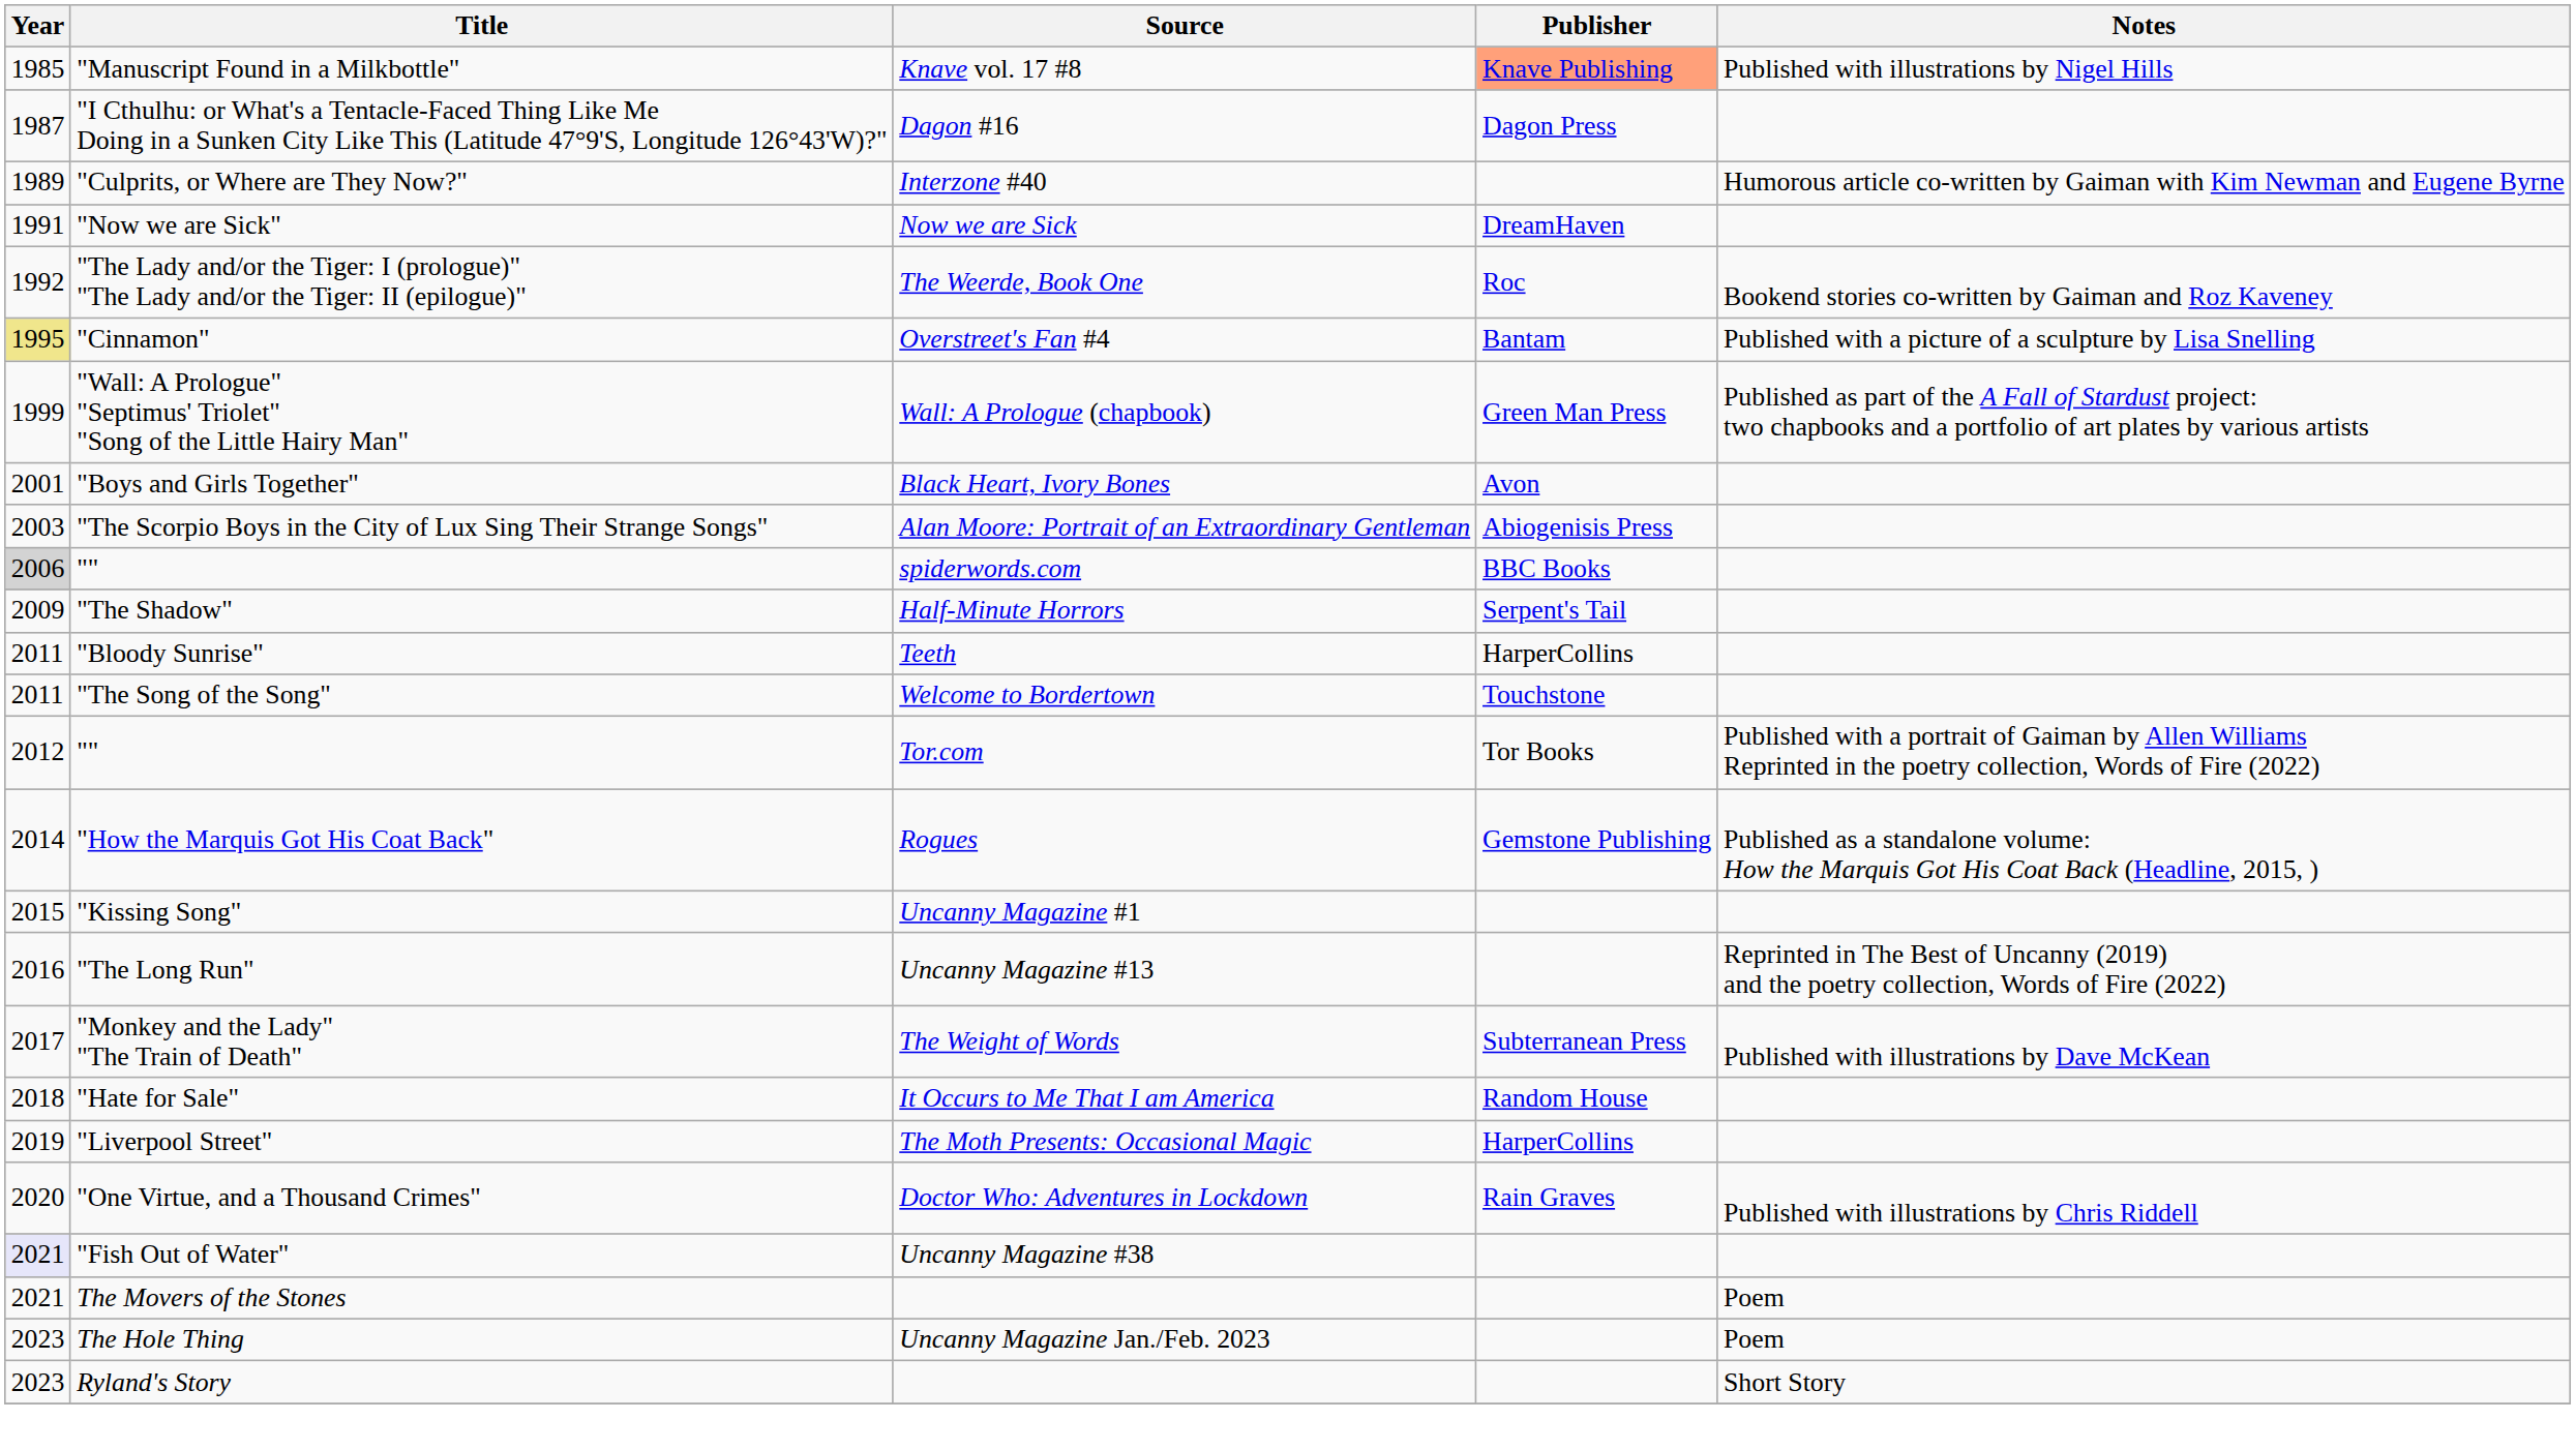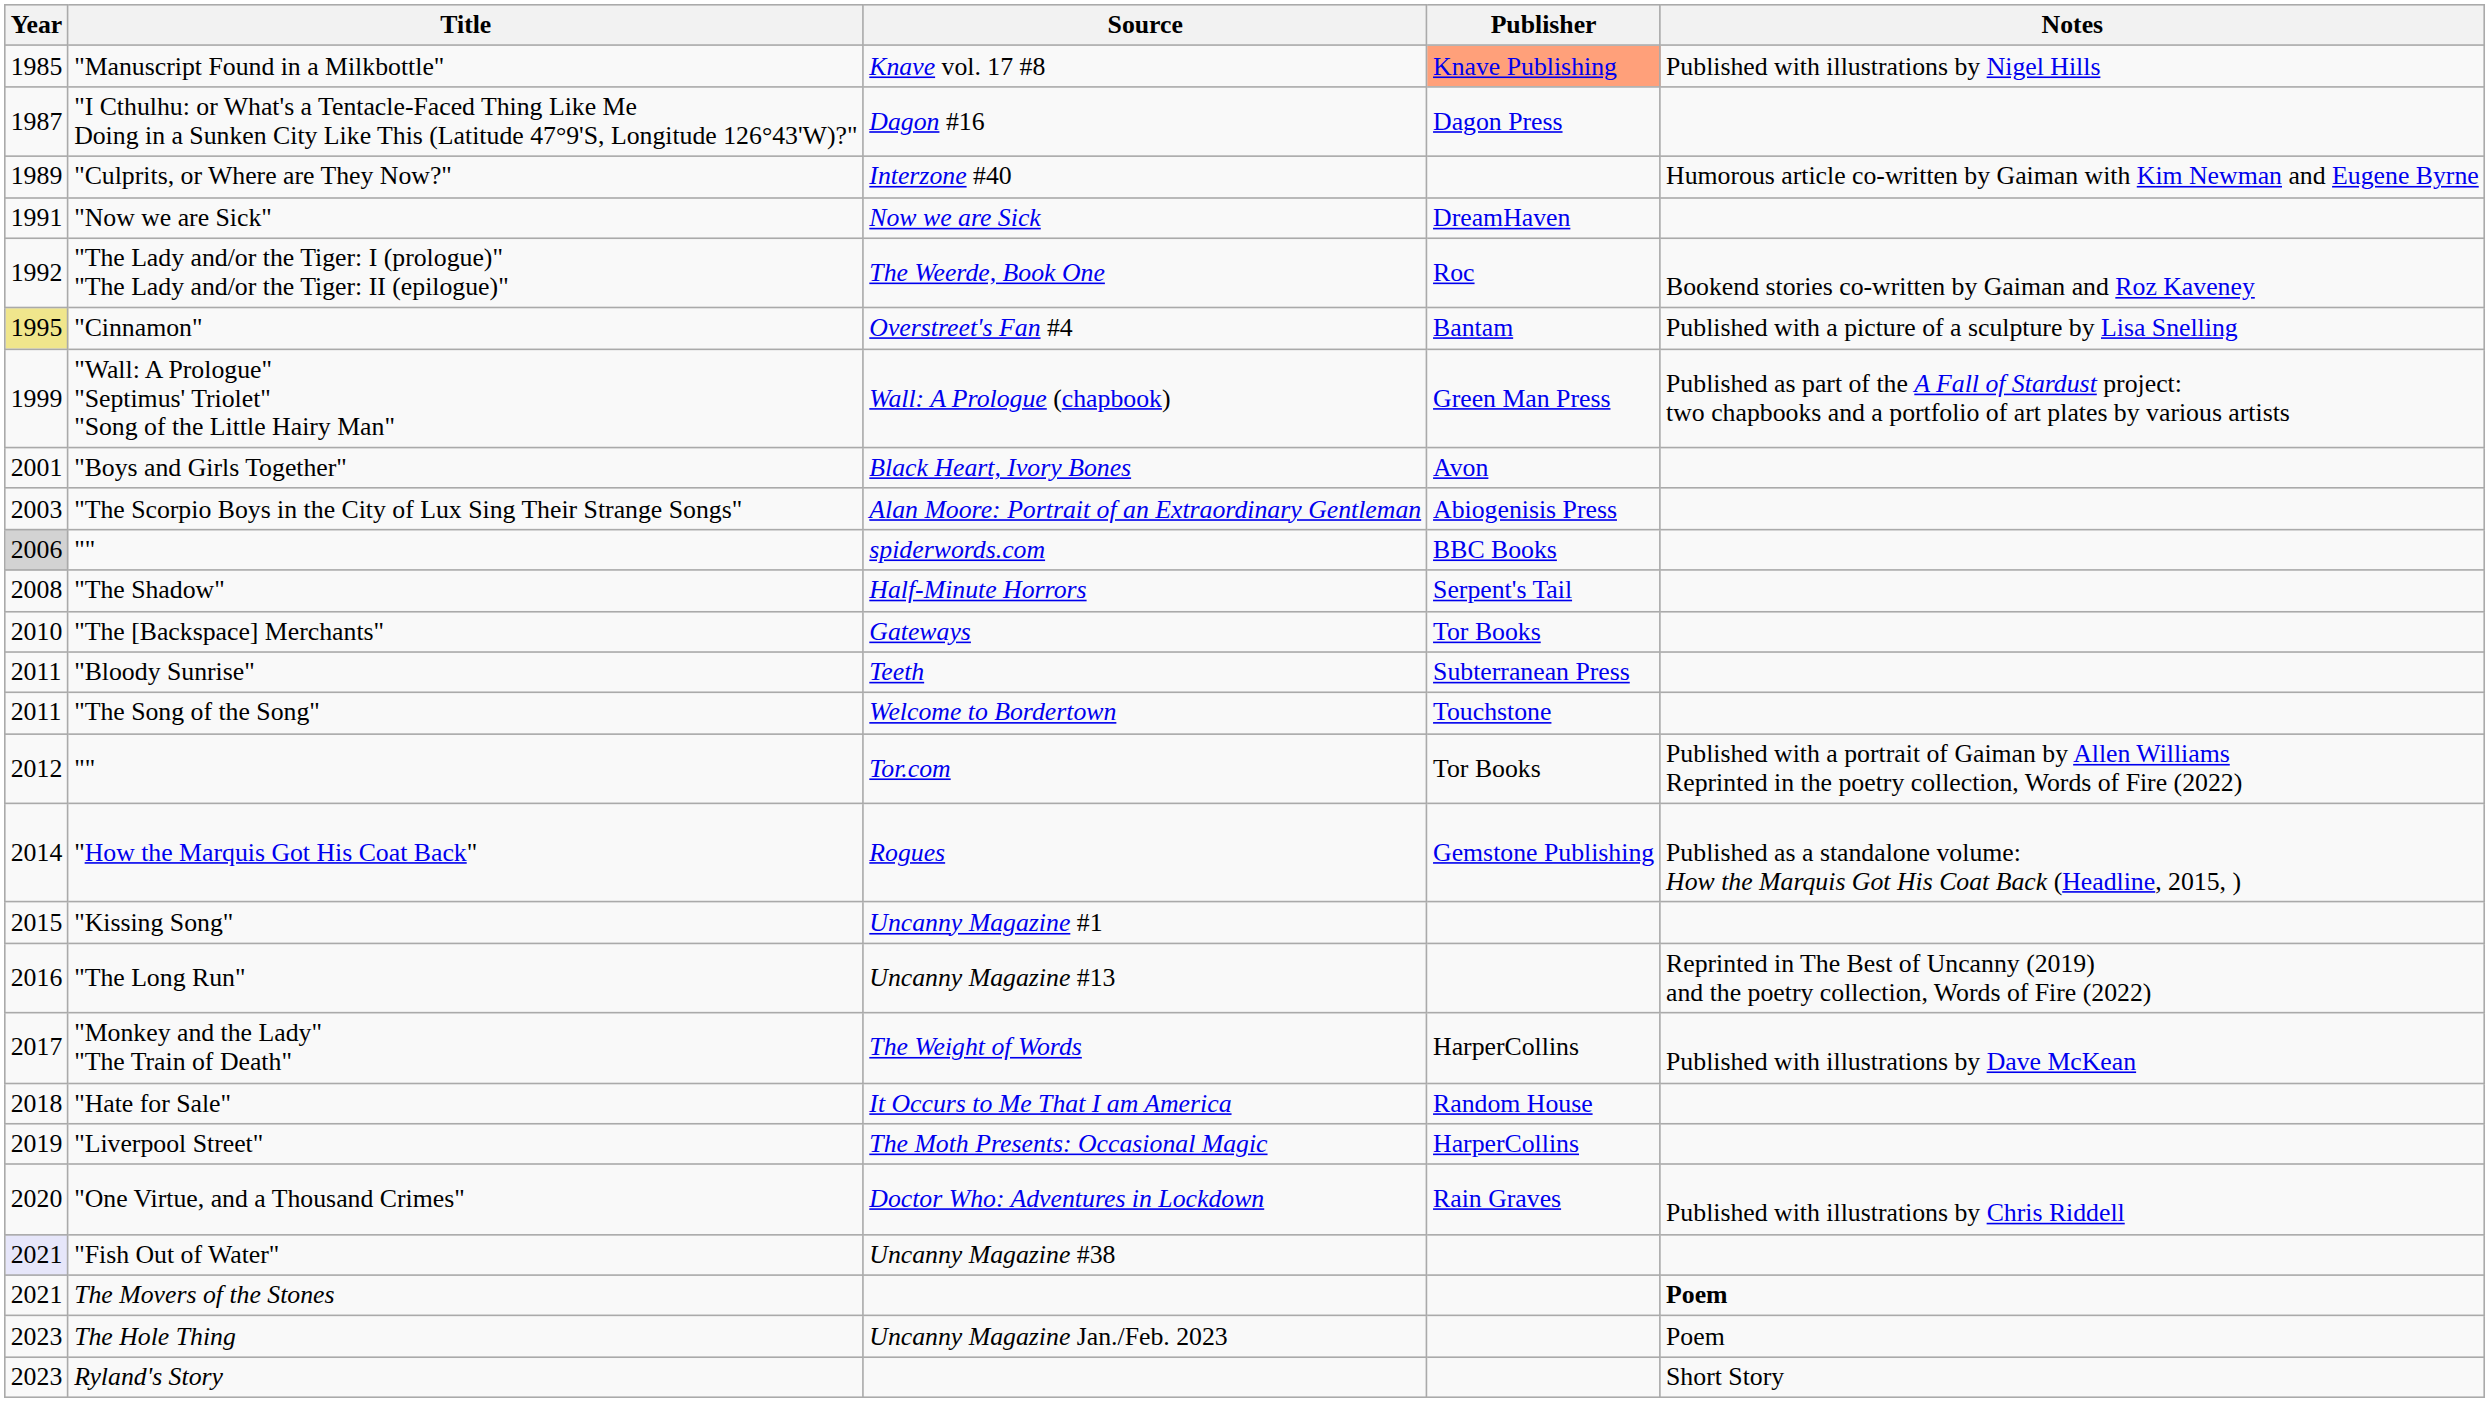 <table class="wikitable sortable">
 <tr>
 <th>Year</th>
 <th>Title</th>
 <th>Source</th>
 <th>Publisher</th>
 <th>Notes</th>
 </tr>
 <tr>
 <td>1985</td>
 <td>"Manuscript Found in a Milkbottle"</td>
 <td><em><a href='#'>Knave</a></em> vol. 17 #8</td>
 <td style="background: lightsalmon;"><a href='#'>Knave Publishing</a></td>
 <td>Published with illustrations by <a href='#'>Nigel Hills</a></td>
 </tr>
 <tr>
 <td>1987</td>
 <td>"I Cthulhu: or What's a Tentacle-Faced Thing Like Me<br>Doing in a Sunken City Like This (Latitude 47°9'S, Longitude 126°43'W)?"</td>
 <td><em><a href='#'>Dagon</a></em> #16</td>
 <td><a href='#'>Dagon Press</a></td>
 <td></td>
 </tr>
 <tr>
 <td>1989</td>
 <td>"Culprits, or Where are They Now?"</td>
 <td><em><a href='#'>Interzone</a></em> #40</td>
 <td></td>
 <td>Humorous article co-written by Gaiman with <a href='#'>Kim Newman</a> and <a href='#'>Eugene Byrne</a></td>
 </tr>
 <tr>
 <td>1991</td>
 <td>"Now we are Sick"</td>
 <td><em><a href='#'>Now we are Sick</a></em></td>
 <td><a href='#'>DreamHaven</a></td>
 <td></td>
 </tr>
 <tr>
 <td>1992</td>
 <td>"The Lady and/or the Tiger: I (prologue)"<br>"The Lady and/or the Tiger: II (epilogue)"</td>
 <td><em><a href='#'>The Weerde, Book One</a></em></td>
 <td><a href='#'>Roc</a></td>
 <td><br>Bookend stories co-written by Gaiman and <a href='#'>Roz Kaveney</a></td>
 </tr>
 <tr>
 <td style="background: khaki;">1995</td>
 <td>"Cinnamon"</td>
 <td><em><a href='#'>Overstreet's Fan</a></em> #4</td>
 <td><a href='#'>Bantam</a></td>
 <td>Published with a picture of a sculpture by <a href='#'>Lisa Snelling</a></td>
 </tr>
 <tr>
 <td>1999</td>
 <td>"Wall: A Prologue"<br>"Septimus' Triolet"<br>"Song of the Little Hairy Man"</td>
 <td><em><a href='#'>Wall: A Prologue</a></em> (<a href='#'>chapbook</a>)</td>
 <td><a href='#'>Green Man Press</a></td>
 <td>Published as part of the <em><a href='#'>A Fall of Stardust</a></em> project:<br>two chapbooks and a portfolio of art plates by various artists</td>
 </tr>
 <tr>
 <td>2001</td>
 <td>"Boys and Girls Together"</td>
 <td><em><a href='#'>Black Heart, Ivory Bones</a></em></td>
 <td><a href='#'>Avon</a></td>
 <td></td>
 </tr>
 <tr>
 <td>2003</td>
 <td>"The Scorpio Boys in the City of Lux Sing Their Strange Songs"</td>
 <td><em><a href='#'>Alan Moore: Portrait of an Extraordinary Gentleman</a></em></td>
 <td><a href='#'>Abiogenisis Press</a></td>
 <td></td>
 </tr>
 <tr>
 <td style="background: lightgrey;">2006</td>
 <td>""</td>
 <td><em><a href='#'>spiderwords.com</a></em></td>
 <td><a href='#'>BBC Books</a></td>
 <td></td>
 </tr>
 <tr>
-<td>2009</td>
+<td>2008</td>
 <td>"The Shadow"</td>
 <td><em><a href='#'>Half-Minute Horrors</a></em></td>
 <td><a href='#'>Serpent's Tail</a></td>
 <td></td>
 </tr>
 <tr>
+<td>2010</td>
+<td>"The [Backspace] Merchants"</td>
+<td><em><a href='#'>Gateways</a></em></td>
+<td><a href='#'>Tor Books</a></td>
+<td></td>
+</tr>
+<tr>
 <td>2011</td>
 <td>"Bloody Sunrise"</td>
 <td><em><a href='#'>Teeth</a></em></td>
-<td>HarperCollins</td>
+<td><a href='#'>Subterranean Press</a></td>
 <td></td>
 </tr>
 <tr>
 <td>2011</td>
 <td>"The Song of the Song"</td>
 <td><em><a href='#'>Welcome to Bordertown</a></em></td>
 <td><a href='#'>Touchstone</a></td>
 <td></td>
 </tr>
 <tr>
 <td>2012</td>
 <td>""</td>
 <td><em><a href='#'>Tor.com</a></em></td>
 <td>Tor Books</td>
 <td>Published with a portrait of Gaiman by <a href='#'>Allen Williams</a><br>Reprinted in the poetry collection, Words of Fire (2022)</td>
 </tr>
 <tr>
 <td>2014</td>
 <td>"<a href='#'>How the Marquis Got His Coat Back</a>"</td>
 <td><em><a href='#'>Rogues</a></em></td>
 <td><a href='#'>Gemstone Publishing</a></td>
 <td><br>Published as a standalone volume:<br><em>How the Marquis Got His Coat Back</em> (<a href='#'>Headline</a>, 2015, )</td>
 </tr>
 <tr>
 <td>2015</td>
 <td>"Kissing Song"</td>
 <td><em><a href='#'>Uncanny Magazine</a></em> #1</td>
 <td></td>
 <td></td>
 </tr>
 <tr>
 <td>2016</td>
 <td>"The Long Run"</td>
 <td><em>Uncanny Magazine</em> #13</td>
 <td></td>
 <td>Reprinted in The Best of Uncanny (2019) <br>and the poetry collection, Words of Fire (2022)</td>
 </tr>
 <tr>
 <td>2017</td>
 <td>"Monkey and the Lady"<br>"The Train of Death"</td>
 <td><em><a href='#'>The Weight of Words</a></em></td>
-<td><a href='#'>Subterranean Press</a></td>
+<td>HarperCollins</td>
 <td><br>Published with illustrations by <a href='#'>Dave McKean</a></td>
 </tr>
 <tr>
 <td>2018</td>
 <td>"Hate for Sale"</td>
 <td><em><a href='#'>It Occurs to Me That I am America</a></em></td>
 <td><a href='#'>Random House</a></td>
 <td></td>
 </tr>
 <tr>
 <td>2019</td>
 <td>"Liverpool Street"</td>
 <td><em><a href='#'>The Moth Presents: Occasional Magic</a></em></td>
 <td><a href='#'>HarperCollins</a></td>
 <td></td>
 </tr>
 <tr>
 <td>2020</td>
 <td>"One Virtue, and a Thousand Crimes"</td>
 <td><em><a href='#'>Doctor Who: Adventures in Lockdown</a></em></td>
 <td><a href='#'>Rain Graves</a></td>
 <td><br>Published with illustrations by <a href='#'>Chris Riddell</a></td>
 </tr>
 <tr>
 <td style="background: lavender;">2021</td>
 <td>"Fish Out of Water"</td>
 <td><em>Uncanny Magazine</em> #38</td>
 <td></td>
 <td></td>
 </tr>
 <tr>
 <td>2021</td>
 <td><em>The Movers of the Stones</em></td>
 <td></td>
 <td></td>
-<td>Poem</td>
+<td><strong>Poem</strong></td>
 </tr>
 <tr>
 <td>2023</td>
 <td><em>The Hole Thing</em></td>
 <td><em>Uncanny Magazine</em> Jan./Feb. 2023</td>
 <td></td>
 <td>Poem</td>
 </tr>
 <tr>
 <td>2023</td>
 <td><em>Ryland's Story</em></td>
 <td></td>
 <td></td>
 <td>Short Story</td>
 </tr>
 <tr>
 </tr>
 </table>
